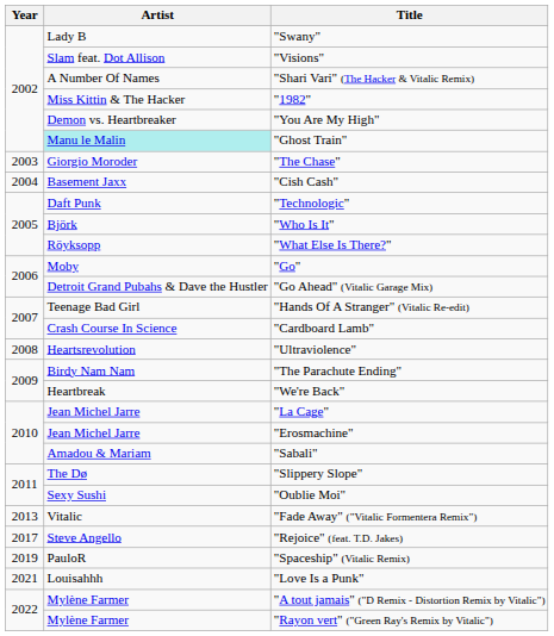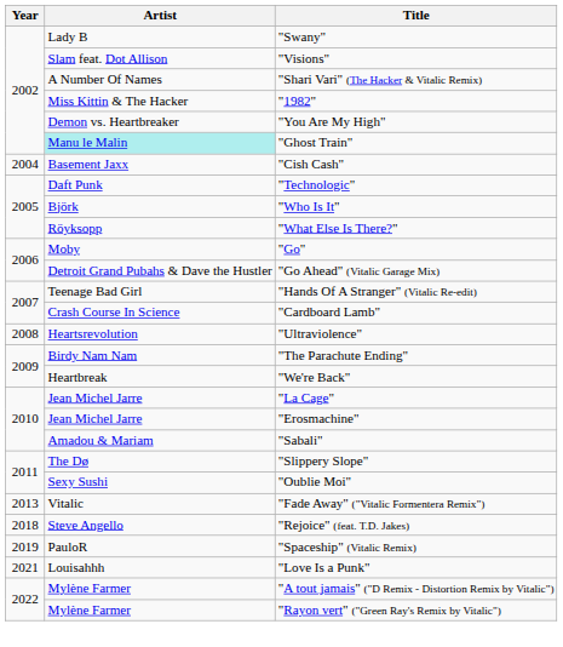 <table class="wikitable">
 <tr>
 <th align="center" width="40">Year</th>
 <th>Artist</th>
 <th>Title</th>
 </tr>
 <tr>
 <td align="center"valign="center" rowspan="6">2002</td>
 <td>Lady B</td>
 <td>"Swany"</td>
 </tr>
 <tr>
 <td><a href='#'>Slam</a> feat. <a href='#'>Dot Allison</a></td>
 <td>"Visions"</td>
 </tr>
 <tr>
 <td>A Number Of Names</td>
 <td>"Shari Vari" <small>(<a href='#'>The Hacker</a> & Vitalic Remix)</small></td>
 </tr>
 <tr>
 <td><a href='#'>Miss Kittin</a> & The Hacker</td>
 <td>"<a href='#'>1982</a>"</td>
 </tr>
 <tr>
 <td><a href='#'>Demon</a> vs. Heartbreaker</td>
 <td>"You Are My High"</td>
 </tr>
 <tr>
 <td style="background: paleturquoise;"><a href='#'>Manu le Malin</a></td>
 <td>"Ghost Train"</td>
-</tr>
-<tr>
-<td align="center"valign="center" rowspan="1">2003</td>
-<td><a href='#'>Giorgio Moroder</a></td>
-<td>"<a href='#'>The Chase</a>"</td>
 </tr>
 <tr>
 <td align="center"valign="center" rowspan="1">2004</td>
 <td><a href='#'>Basement Jaxx</a></td>
 <td>"Cish Cash"</td>
 </tr>
 <tr>
 <td align="center"valign="center" rowspan="3">2005</td>
 <td><a href='#'>Daft Punk</a></td>
 <td>"<a href='#'>Technologic</a>"</td>
 </tr>
 <tr>
 <td><a href='#'>Björk</a></td>
 <td>"<a href='#'>Who Is It</a>"</td>
 </tr>
 <tr>
 <td><a href='#'>Röyksopp</a></td>
 <td>"<a href='#'>What Else Is There?</a>"</td>
 </tr>
 <tr>
 <td align="center"valign="center" rowspan="2">2006</td>
 <td><a href='#'>Moby</a></td>
 <td>"<a href='#'>Go</a>"</td>
 </tr>
 <tr>
 <td><a href='#'>Detroit Grand Pubahs</a> & Dave the Hustler</td>
 <td>"Go Ahead" <small>(Vitalic Garage Mix)</small></td>
 </tr>
 <tr>
 <td align="center"valign="center" rowspan="2">2007</td>
 <td>Teenage Bad Girl</td>
 <td>"Hands Of A Stranger" <small>(Vitalic Re-edit)</small></td>
 </tr>
 <tr>
 <td><a href='#'>Crash Course In Science</a></td>
 <td>"Cardboard Lamb"</td>
 </tr>
 <tr>
 <td align="center"valign="center" rowspan="1">2008</td>
 <td><a href='#'>Heartsrevolution</a></td>
 <td>"Ultraviolence"</td>
 </tr>
 <tr>
 <td align="center"valign="center" rowspan="2">2009</td>
 <td><a href='#'>Birdy Nam Nam</a></td>
 <td>"The Parachute Ending"</td>
 </tr>
 <tr>
 <td>Heartbreak</td>
 <td>"We're Back"</td>
 </tr>
 <tr>
 <td align="center"valign="center" rowspan="3">2010</td>
 <td><a href='#'>Jean Michel Jarre</a></td>
 <td>"<a href='#'>La Cage</a>"</td>
 </tr>
 <tr>
 <td><a href='#'>Jean Michel Jarre</a></td>
 <td>"Erosmachine"</td>
 </tr>
 <tr>
 <td><a href='#'>Amadou & Mariam</a></td>
 <td>"Sabali"</td>
 </tr>
 <tr>
 <td align="center"valign="center" rowspan="2">2011</td>
 <td><a href='#'>The Dø</a></td>
 <td>"Slippery Slope"</td>
 </tr>
 <tr>
 <td><a href='#'>Sexy Sushi</a></td>
 <td>"Oublie Moi"</td>
 </tr>
 <tr>
 <td align="center"valign="center" rowspan="1">2013</td>
 <td>Vitalic</td>
 <td>"Fade Away" <small>("Vitalic Formentera Remix")</small></td>
 </tr>
 <tr>
-<td align="center"valign="center" rowspan="1">2017</td>
+<td align="center"valign="center" rowspan="1">2018</td>
 <td><a href='#'>Steve Angello</a></td>
 <td>"Rejoice" <small>(feat. T.D. Jakes)</small></td>
 </tr>
 <tr>
 <td align="center"valign="center" rowspan="1">2019</td>
 <td>PauloR</td>
 <td>"Spaceship" <small>(Vitalic Remix)</small></td>
 </tr>
 <tr>
 <td align="center"valign="center" rowspan="1">2021</td>
 <td>Louisahhh</td>
 <td>"Love Is a Punk"</td>
 </tr>
 <tr>
 <td align="center"valign="center" rowspan="2">2022</td>
 <td><a href='#'>Mylène Farmer</a></td>
 <td>"<a href='#'>A tout jamais</a>" <small>("D Remix - Distortion Remix by Vitalic")</small></td>
 </tr>
 <tr>
 <td><a href='#'>Mylène Farmer</a></td>
 <td>"<a href='#'>Rayon vert</a>" <small>("Green Ray's Remix by Vitalic")</small></td>
 </tr>
 </table>
